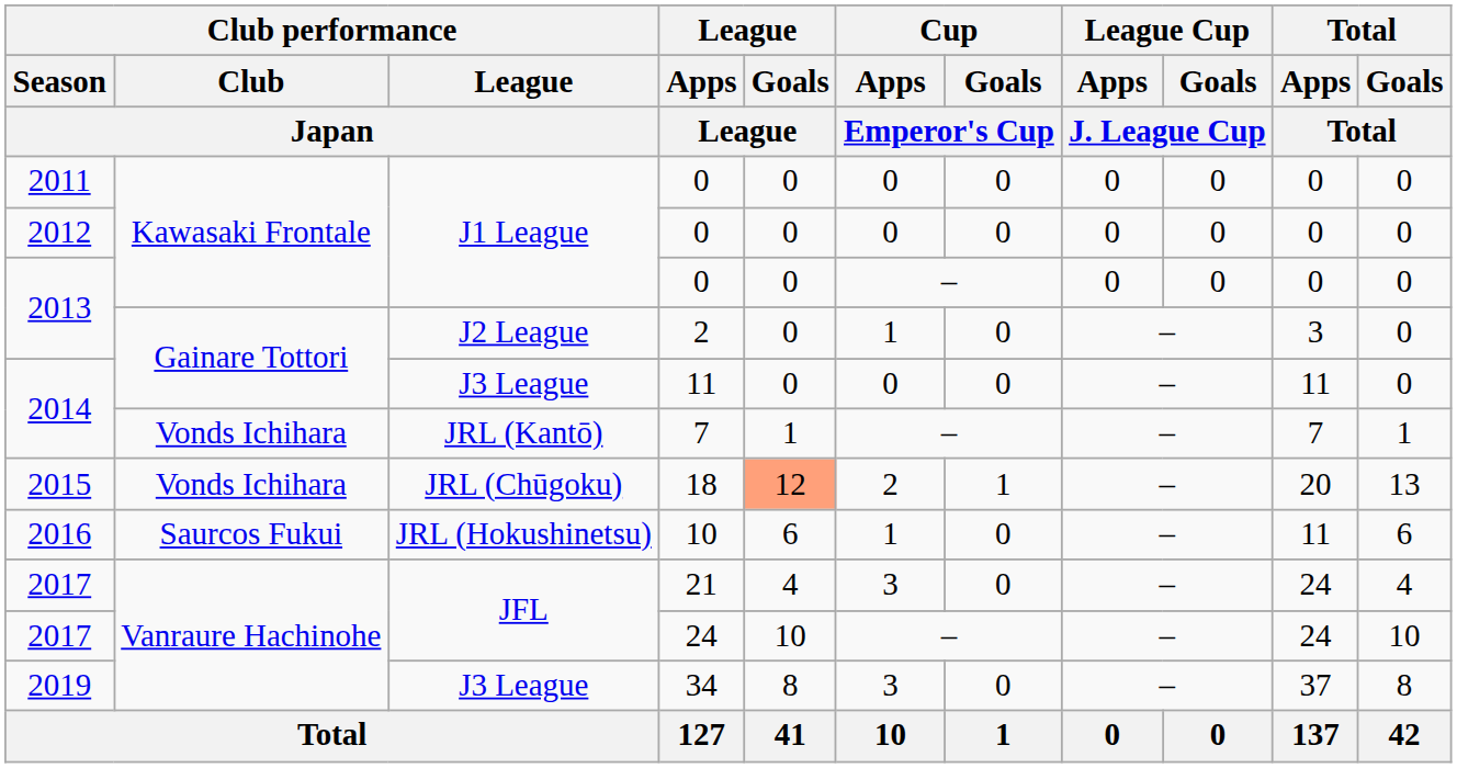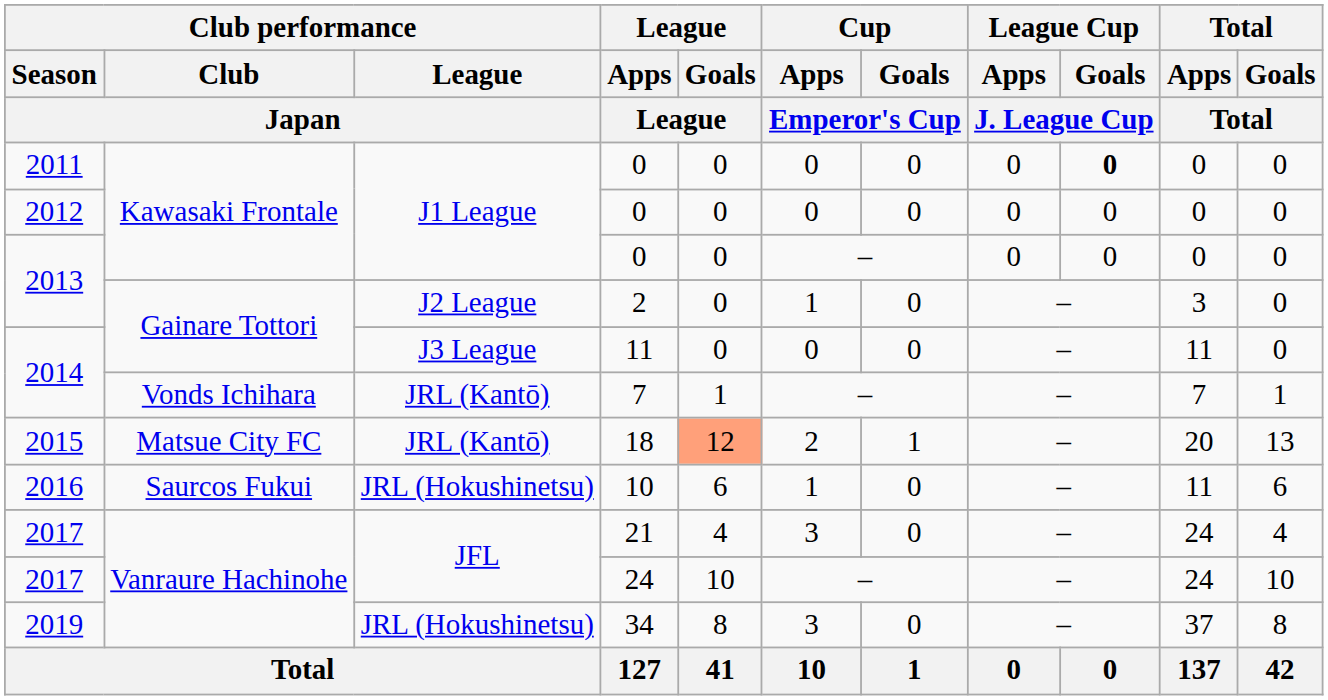 <table class="wikitable" style="text-align:center;">
 <tr>
 <th colspan=3>Club performance</th>
 <th colspan=2>League</th>
 <th colspan=2>Cup</th>
 <th colspan=2>League Cup</th>
 <th colspan=2>Total</th>
 </tr>
 <tr>
 <th>Season</th>
 <th>Club</th>
 <th>League</th>
 <th>Apps</th>
 <th>Goals</th>
 <th>Apps</th>
 <th>Goals</th>
 <th>Apps</th>
 <th>Goals</th>
 <th>Apps</th>
 <th>Goals</th>
 </tr>
 <tr>
 <th colspan=3>Japan</th>
 <th colspan=2>League</th>
 <th colspan=2><a href='#'>Emperor's Cup</a></th>
 <th colspan=2><a href='#'>J. League Cup</a></th>
 <th colspan=2>Total</th>
 </tr>
 <tr>
 <td><a href='#'>2011</a></td>
 <td rowspan="3"><a href='#'>Kawasaki Frontale</a></td>
 <td rowspan="3"><a href='#'>J1 League</a></td>
 <td>0</td>
 <td>0</td>
 <td>0</td>
 <td>0</td>
 <td>0</td>
-<td>0</td>
+<td><strong>0</strong></td>
 <td>0</td>
 <td>0</td>
 </tr>
 <tr>
 <td><a href='#'>2012</a></td>
 <td>0</td>
 <td>0</td>
 <td>0</td>
 <td>0</td>
 <td>0</td>
 <td>0</td>
 <td>0</td>
 <td>0</td>
 </tr>
 <tr>
 <td rowspan="2"><a href='#'>2013</a></td>
 <td>0</td>
 <td>0</td>
 <td colspan="2">–</td>
 <td>0</td>
 <td>0</td>
 <td>0</td>
 <td>0</td>
 </tr>
 <tr>
 <td rowspan="2"><a href='#'>Gainare Tottori</a></td>
 <td><a href='#'>J2 League</a></td>
 <td>2</td>
 <td>0</td>
 <td>1</td>
 <td>0</td>
 <td colspan="2">–</td>
 <td>3</td>
 <td>0</td>
 </tr>
 <tr>
 <td rowspan="2"><a href='#'>2014</a></td>
 <td><a href='#'>J3 League</a></td>
 <td>11</td>
 <td>0</td>
 <td>0</td>
 <td>0</td>
 <td colspan="2">–</td>
 <td>11</td>
 <td>0</td>
 </tr>
 <tr>
 <td><a href='#'>Vonds Ichihara</a></td>
 <td><a href='#'>JRL (Kantō)</a></td>
 <td>7</td>
 <td>1</td>
 <td colspan="2">–</td>
 <td colspan="2">–</td>
 <td>7</td>
 <td>1</td>
 </tr>
 <tr>
 <td><a href='#'>2015</a></td>
-<td><a href='#'>Vonds Ichihara</a></td>
-<td><a href='#'>JRL (Chūgoku)</a></td>
+<td><a href='#'>Matsue City FC</a></td>
+<td><a href='#'>JRL (Kantō)</a></td>
 <td>18</td>
 <td style="background: lightsalmon;">12</td>
 <td>2</td>
 <td>1</td>
 <td colspan="2">–</td>
 <td>20</td>
 <td>13</td>
 </tr>
 <tr>
 <td><a href='#'>2016</a></td>
 <td><a href='#'>Saurcos Fukui</a></td>
 <td><a href='#'>JRL (Hokushinetsu)</a></td>
 <td>10</td>
 <td>6</td>
 <td>1</td>
 <td>0</td>
 <td colspan="2">–</td>
 <td>11</td>
 <td>6</td>
 </tr>
 <tr>
 <td><a href='#'>2017</a></td>
 <td rowspan="3"><a href='#'>Vanraure Hachinohe</a></td>
 <td rowspan="2"><a href='#'>JFL</a></td>
 <td>21</td>
 <td>4</td>
 <td>3</td>
 <td>0</td>
 <td colspan="2">–</td>
 <td>24</td>
 <td>4</td>
 </tr>
 <tr>
 <td><a href='#'>2017</a></td>
 <td>24</td>
 <td>10</td>
 <td colspan="2">–</td>
 <td colspan="2">–</td>
 <td>24</td>
 <td>10</td>
 </tr>
 <tr>
 <td><a href='#'>2019</a></td>
-<td rowspan="1"><a href='#'>J3 League</a></td>
+<td><a href='#'>JRL (Hokushinetsu)</a></td>
 <td>34</td>
 <td>8</td>
 <td>3</td>
 <td>0</td>
 <td colspan="2">–</td>
 <td>37</td>
 <td>8</td>
 </tr>
 <tr>
 <th colspan=3>Total</th>
 <th>127</th>
 <th>41</th>
 <th>10</th>
 <th>1</th>
 <th>0</th>
 <th>0</th>
 <th>137</th>
 <th>42</th>
 </tr>
 </table>
